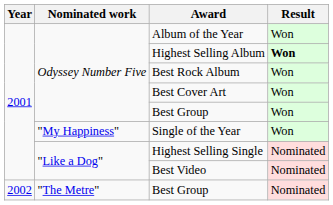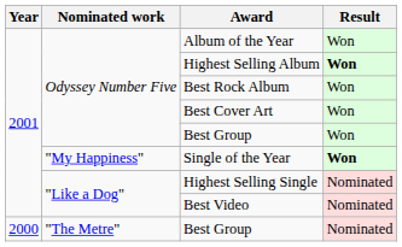 <table class="wikitable">
 <tr>
 <th align="center">Year</th>
 <th align="center">Nominated work</th>
 <th align="center">Award</th>
 <th align="center">Result</th>
 </tr>
 <tr>
 <td rowspan=8><a href='#'>2001</a></td>
 <td rowspan=5><em>Odyssey Number Five</em></td>
 <td>Album of the Year</td>
 <td style="background: #ddffdd">Won</td>
 </tr>
 <tr>
 <td>Highest Selling Album</td>
 <td style="background: #ddffdd"><strong>Won</strong></td>
 </tr>
 <tr>
 <td>Best Rock Album</td>
 <td style="background: #ddffdd">Won</td>
 </tr>
 <tr>
 <td>Best Cover Art</td>
 <td style="background: #ddffdd">Won</td>
 </tr>
 <tr>
 <td>Best Group</td>
 <td style="background: #ddffdd">Won</td>
 </tr>
 <tr>
 <td>"<a href='#'>My Happiness</a>"</td>
 <td>Single of the Year</td>
-<td style="background: #ddffdd">Won</td>
+<td style="background: #ddffdd"><strong>Won</strong></td>
 </tr>
 <tr>
 <td rowspan=2>"<a href='#'>Like a Dog</a>"</td>
 <td>Highest Selling Single</td>
 <td style="background: #ffdddd">Nominated</td>
 </tr>
 <tr>
 <td>Best Video</td>
 <td style="background: #ffdddd">Nominated</td>
 </tr>
 <tr>
-<td><a href='#'>2002</a></td>
+<td><a href='#'>2000</a></td>
 <td>"<a href='#'>The Metre</a>"</td>
 <td>Best Group</td>
 <td style="background: #ffdddd">Nominated</td>
 </tr>
 </table>
